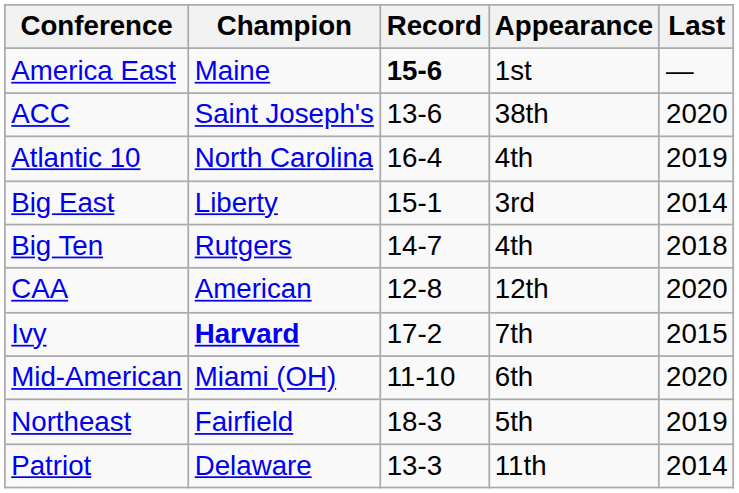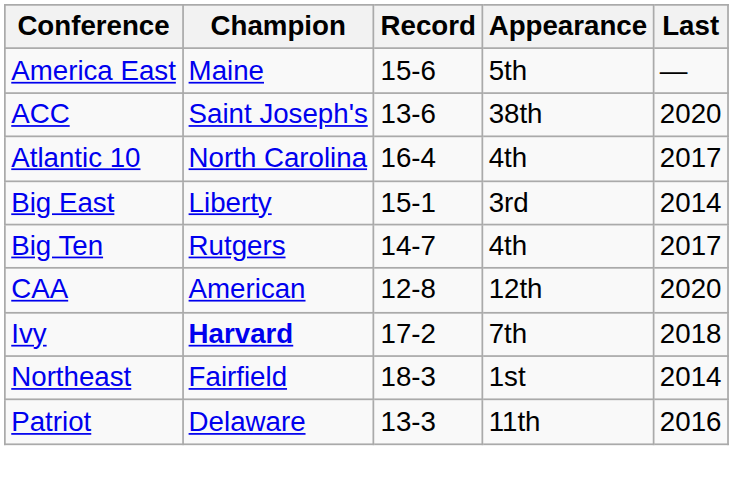 <table class="wikitable">
 <tr>
 <th>Conference</th>
 <th>Champion</th>
 <th>Record</th>
 <th>Appearance</th>
 <th>Last</th>
 </tr>
 <tr>
 <td><a href='#'>America East</a></td>
 <td><a href='#'>Maine</a></td>
-<td><strong>15-6</strong></td>
-<td>1st</td>
+<td>15-6</td>
+<td>5th</td>
 <td>—</td>
 </tr>
 <tr>
 <td><a href='#'>ACC</a></td>
 <td><a href='#'>Saint Joseph's</a></td>
 <td>13-6</td>
 <td>38th</td>
 <td>2020</td>
 </tr>
 <tr>
 <td><a href='#'>Atlantic 10</a></td>
 <td><a href='#'>North Carolina</a></td>
 <td>16-4</td>
 <td>4th</td>
-<td>2019</td>
+<td>2017</td>
 </tr>
 <tr>
 <td><a href='#'>Big East</a></td>
 <td><a href='#'>Liberty</a></td>
 <td>15-1</td>
 <td>3rd</td>
 <td>2014</td>
 </tr>
 <tr>
 <td><a href='#'>Big Ten</a></td>
 <td><a href='#'>Rutgers</a></td>
 <td>14-7</td>
 <td>4th</td>
-<td>2018</td>
+<td>2017</td>
 </tr>
 <tr>
 <td><a href='#'>CAA</a></td>
 <td><a href='#'>American</a></td>
 <td>12-8</td>
 <td>12th</td>
 <td>2020</td>
 </tr>
 <tr>
 <td><a href='#'>Ivy</a></td>
 <td><strong><a href='#'>Harvard</a></strong></td>
 <td>17-2</td>
 <td>7th</td>
-<td>2015</td>
-</tr>
-<tr>
-<td><a href='#'>Mid-American</a></td>
-<td><a href='#'>Miami (OH)</a></td>
-<td>11-10</td>
-<td>6th</td>
-<td>2020</td>
+<td>2018</td>
 </tr>
 <tr>
 <td><a href='#'>Northeast</a></td>
 <td><a href='#'>Fairfield</a></td>
 <td>18-3</td>
-<td>5th</td>
-<td>2019</td>
+<td>1st</td>
+<td>2014</td>
 </tr>
 <tr>
 <td><a href='#'>Patriot</a></td>
 <td><a href='#'>Delaware</a></td>
 <td>13-3</td>
 <td>11th</td>
-<td>2014</td>
+<td>2016</td>
 </tr>
 </table>
